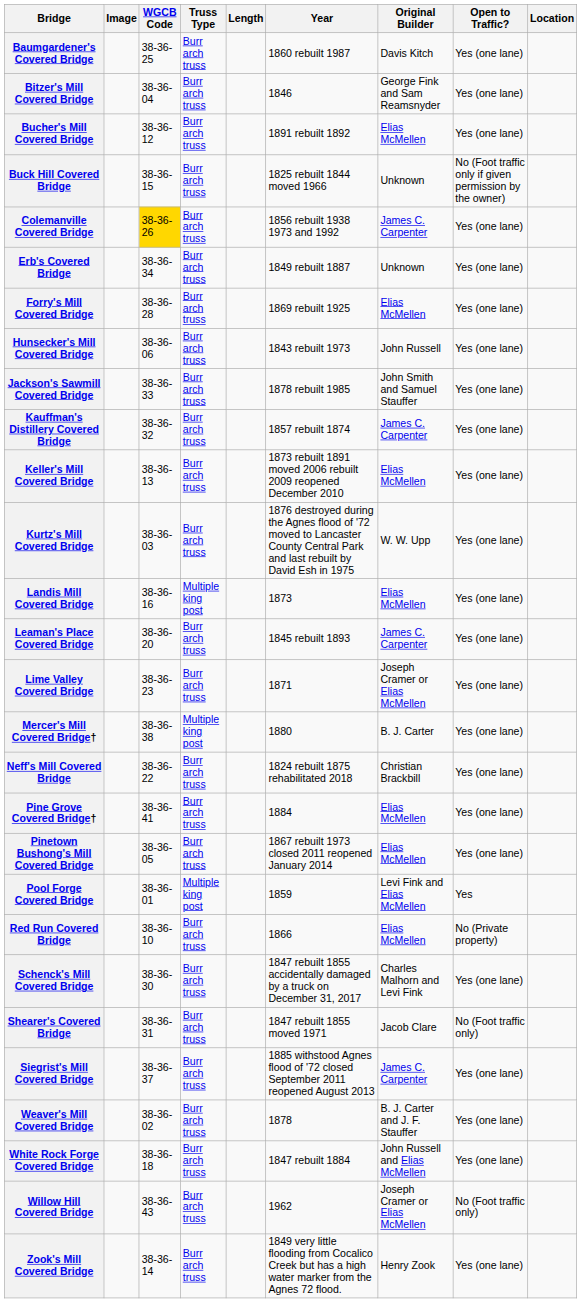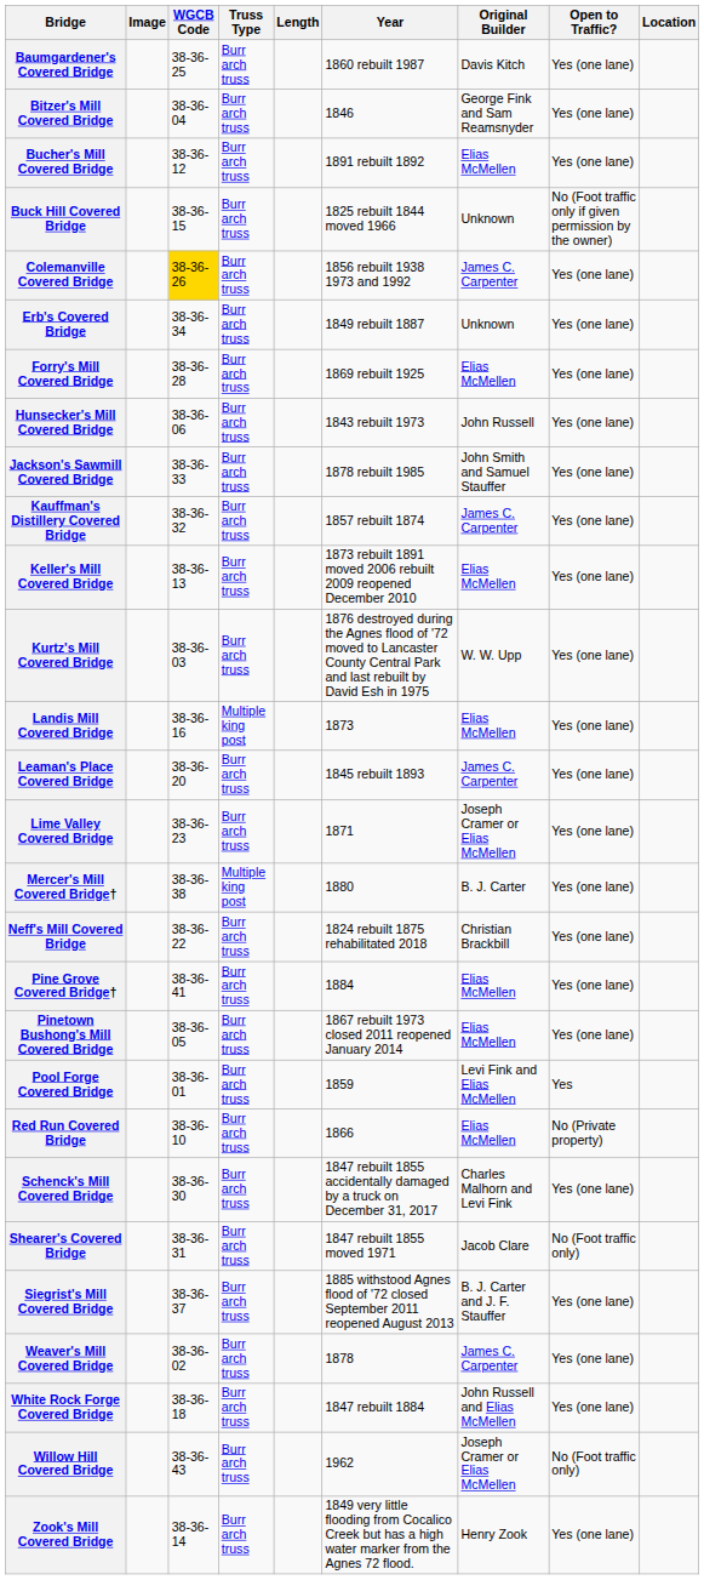 <table class="wikitable sortable">
 <tr>
 <th>Bridge</th>
 <th>Image</th>
 <th><a href='#'>WGCB</a> Code</th>
 <th>Truss Type</th>
 <th>Length</th>
 <th>Year</th>
 <th>Original Builder</th>
 <th>Open to Traffic?</th>
 <th>Location</th>
 </tr>
 <tr>
 <th><a href='#'>Baumgardener's Covered Bridge</a></th>
 <td></td>
 <td>38-36-25</td>
 <td><a href='#'>Burr arch truss</a></td>
 <td></td>
 <td>1860 rebuilt 1987</td>
 <td>Davis Kitch</td>
 <td>Yes (one lane)</td>
 <td></td>
 </tr>
 <tr>
 <th><a href='#'>Bitzer's Mill Covered Bridge</a></th>
 <td></td>
 <td>38-36-04</td>
 <td><a href='#'>Burr arch truss</a></td>
 <td></td>
 <td>1846</td>
 <td>George Fink and Sam Reamsnyder</td>
 <td>Yes (one lane)</td>
 <td></td>
 </tr>
 <tr>
 <th><a href='#'>Bucher's Mill Covered Bridge</a></th>
 <td></td>
 <td>38-36-12</td>
 <td><a href='#'>Burr arch truss</a></td>
 <td></td>
 <td>1891 rebuilt 1892</td>
 <td><a href='#'>Elias McMellen</a></td>
 <td>Yes (one lane)</td>
 <td></td>
 </tr>
 <tr>
 <th><a href='#'>Buck Hill Covered Bridge</a></th>
 <td></td>
 <td>38-36-15</td>
 <td><a href='#'>Burr arch truss</a></td>
 <td></td>
 <td>1825 rebuilt 1844 moved 1966</td>
 <td>Unknown</td>
 <td>No (Foot traffic only if given permission by the owner)</td>
 <td></td>
 </tr>
 <tr>
 <th><a href='#'>Colemanville Covered Bridge</a></th>
 <td></td>
 <td style="background: gold;">38-36-26</td>
 <td><a href='#'>Burr arch truss</a></td>
 <td></td>
 <td>1856 rebuilt 1938 1973 and 1992</td>
 <td><a href='#'>James C. Carpenter</a></td>
 <td>Yes (one lane)</td>
 <td></td>
 </tr>
 <tr>
 <th><a href='#'>Erb's Covered Bridge</a></th>
 <td></td>
 <td>38-36-34</td>
 <td><a href='#'>Burr arch truss</a></td>
 <td></td>
 <td>1849 rebuilt 1887</td>
 <td>Unknown</td>
 <td>Yes (one lane)</td>
 <td></td>
 </tr>
 <tr>
 <th><a href='#'>Forry's Mill Covered Bridge</a></th>
 <td></td>
 <td>38-36-28</td>
 <td><a href='#'>Burr arch truss</a></td>
 <td></td>
 <td>1869 rebuilt 1925</td>
 <td><a href='#'>Elias McMellen</a></td>
 <td>Yes (one lane)</td>
 <td></td>
 </tr>
 <tr>
 <th><a href='#'>Hunsecker's Mill Covered Bridge</a></th>
 <td></td>
 <td>38-36-06</td>
 <td><a href='#'>Burr arch truss</a></td>
 <td></td>
 <td>1843 rebuilt 1973</td>
 <td>John Russell</td>
 <td>Yes (one lane)</td>
 <td></td>
 </tr>
 <tr>
 <th><a href='#'>Jackson's Sawmill Covered Bridge</a></th>
 <td></td>
 <td>38-36-33</td>
 <td><a href='#'>Burr arch truss</a></td>
 <td></td>
 <td>1878 rebuilt 1985</td>
 <td>John Smith and Samuel Stauffer</td>
 <td>Yes (one lane)</td>
 <td></td>
 </tr>
 <tr>
 <th><a href='#'>Kauffman's Distillery Covered Bridge</a></th>
 <td></td>
 <td>38-36-32</td>
 <td><a href='#'>Burr arch truss</a></td>
 <td></td>
 <td>1857 rebuilt 1874</td>
 <td><a href='#'>James C. Carpenter</a></td>
 <td>Yes (one lane)</td>
 <td></td>
 </tr>
 <tr>
 <th><a href='#'>Keller's Mill Covered Bridge</a></th>
 <td></td>
 <td>38-36-13</td>
 <td><a href='#'>Burr arch truss</a></td>
 <td></td>
 <td>1873 rebuilt 1891 moved 2006 rebuilt 2009 reopened December 2010</td>
 <td><a href='#'>Elias McMellen</a></td>
 <td>Yes (one lane)</td>
 <td></td>
 </tr>
 <tr>
 <th><a href='#'>Kurtz's Mill Covered Bridge</a></th>
 <td></td>
 <td>38-36-03</td>
 <td><a href='#'>Burr arch truss</a></td>
 <td></td>
 <td>1876 destroyed during the Agnes flood of '72 moved to Lancaster County Central Park and last rebuilt by David Esh in 1975</td>
 <td>W. W. Upp</td>
 <td>Yes (one lane)</td>
 <td></td>
 </tr>
 <tr>
 <th><a href='#'>Landis Mill Covered Bridge</a></th>
 <td></td>
 <td>38-36-16</td>
 <td><a href='#'>Multiple king post</a></td>
 <td></td>
 <td>1873</td>
 <td><a href='#'>Elias McMellen</a></td>
 <td>Yes (one lane)</td>
 <td></td>
 </tr>
 <tr>
 <th><a href='#'>Leaman's Place Covered Bridge</a></th>
 <td></td>
 <td>38-36-20</td>
 <td><a href='#'>Burr arch truss</a></td>
 <td></td>
 <td>1845 rebuilt 1893</td>
 <td><a href='#'>James C. Carpenter</a></td>
 <td>Yes (one lane)</td>
 <td></td>
 </tr>
 <tr>
 <th><a href='#'>Lime Valley Covered Bridge</a></th>
 <td></td>
 <td>38-36-23</td>
 <td><a href='#'>Burr arch truss</a></td>
 <td></td>
 <td>1871</td>
 <td>Joseph Cramer or <a href='#'>Elias McMellen</a></td>
 <td>Yes (one lane)</td>
 <td></td>
 </tr>
 <tr>
 <th><a href='#'>Mercer's Mill Covered Bridge</a>†</th>
 <td></td>
 <td>38-36-38</td>
 <td><a href='#'>Multiple king post</a></td>
 <td></td>
 <td>1880</td>
 <td>B. J. Carter</td>
 <td>Yes (one lane)</td>
 <td></td>
 </tr>
 <tr>
 <th><a href='#'>Neff's Mill Covered Bridge</a></th>
 <td></td>
 <td>38-36-22</td>
 <td><a href='#'>Burr arch truss</a></td>
 <td></td>
 <td>1824 rebuilt 1875 rehabilitated 2018</td>
 <td>Christian Brackbill</td>
 <td>Yes (one lane)</td>
 <td></td>
 </tr>
 <tr>
 <th><a href='#'>Pine Grove Covered Bridge</a>†</th>
 <td></td>
 <td>38-36-41</td>
 <td><a href='#'>Burr arch truss</a></td>
 <td></td>
 <td>1884</td>
 <td><a href='#'>Elias McMellen</a></td>
 <td>Yes (one lane)</td>
 <td></td>
 </tr>
 <tr>
 <th><a href='#'>Pinetown Bushong's Mill Covered Bridge</a></th>
 <td></td>
 <td>38-36-05</td>
 <td><a href='#'>Burr arch truss</a></td>
 <td></td>
 <td>1867 rebuilt 1973 closed 2011 reopened January 2014</td>
 <td><a href='#'>Elias McMellen</a></td>
 <td>Yes (one lane)</td>
 <td></td>
 </tr>
 <tr>
 <th><a href='#'>Pool Forge Covered Bridge</a></th>
 <td></td>
 <td>38-36-01</td>
-<td><a href='#'>Multiple king post</a></td>
+<td><a href='#'>Burr arch truss</a></td>
 <td></td>
 <td>1859</td>
 <td>Levi Fink and <a href='#'>Elias McMellen</a></td>
 <td>Yes</td>
 <td></td>
 </tr>
 <tr>
 <th><a href='#'>Red Run Covered Bridge</a></th>
 <td></td>
 <td>38-36-10</td>
 <td><a href='#'>Burr arch truss</a></td>
 <td></td>
 <td>1866</td>
 <td><a href='#'>Elias McMellen</a></td>
 <td>No (Private property)</td>
 <td></td>
 </tr>
 <tr>
 <th><a href='#'>Schenck's Mill Covered Bridge</a></th>
 <td></td>
 <td>38-36-30</td>
 <td><a href='#'>Burr arch truss</a></td>
 <td></td>
 <td>1847 rebuilt 1855 accidentally damaged by a truck on December 31, 2017</td>
 <td>Charles Malhorn and Levi Fink</td>
 <td>Yes (one lane)</td>
 <td></td>
 </tr>
 <tr>
 <th><a href='#'>Shearer's Covered Bridge</a></th>
 <td></td>
 <td>38-36-31</td>
 <td><a href='#'>Burr arch truss</a></td>
 <td></td>
 <td>1847 rebuilt 1855 moved 1971</td>
 <td>Jacob Clare</td>
 <td>No (Foot traffic only)</td>
 <td></td>
 </tr>
 <tr>
 <th><a href='#'>Siegrist's Mill Covered Bridge</a></th>
 <td></td>
 <td>38-36-37</td>
 <td><a href='#'>Burr arch truss</a></td>
 <td></td>
 <td>1885 withstood Agnes flood of '72 closed September 2011 reopened August 2013</td>
-<td><a href='#'>James C. Carpenter</a></td>
+<td>B. J. Carter and J. F. Stauffer</td>
 <td>Yes (one lane)</td>
 <td></td>
 </tr>
 <tr>
 <th><a href='#'>Weaver's Mill Covered Bridge</a></th>
 <td></td>
 <td>38-36-02</td>
 <td><a href='#'>Burr arch truss</a></td>
 <td></td>
 <td>1878</td>
-<td>B. J. Carter and J. F. Stauffer</td>
+<td><a href='#'>James C. Carpenter</a></td>
 <td>Yes (one lane)</td>
 <td></td>
 </tr>
 <tr>
 <th><a href='#'>White Rock Forge Covered Bridge</a></th>
 <td></td>
 <td>38-36-18</td>
 <td><a href='#'>Burr arch truss</a></td>
 <td></td>
 <td>1847 rebuilt 1884</td>
 <td>John Russell and <a href='#'>Elias McMellen</a></td>
 <td>Yes (one lane)</td>
 <td></td>
 </tr>
 <tr>
 <th><a href='#'>Willow Hill Covered Bridge</a></th>
 <td></td>
 <td>38-36-43</td>
 <td><a href='#'>Burr arch truss</a></td>
 <td></td>
 <td>1962</td>
 <td>Joseph Cramer or <a href='#'>Elias McMellen</a></td>
 <td>No (Foot traffic only)</td>
 <td></td>
 </tr>
 <tr>
 <th><a href='#'>Zook's Mill Covered Bridge</a></th>
 <td></td>
 <td>38-36-14</td>
 <td><a href='#'>Burr arch truss</a></td>
 <td></td>
 <td>1849 very little flooding from Cocalico Creek but has a high water marker from the Agnes 72 flood.</td>
 <td>Henry Zook</td>
 <td>Yes (one lane)</td>
 <td></td>
 </tr>
 </table>
